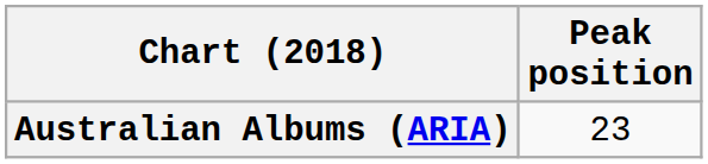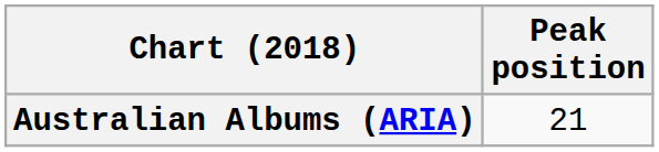 <table class="wikitable plainrowheaders" style="text-align:center">
 <tr>
 <th scope="col">Chart (2018)</th>
 <th scope="col">Peak<br> position</th>
 </tr>
 <tr>
 <th scope="row">Australian Albums (<a href='#'>ARIA</a>)</th>
-<td>23</td>
+<td>21</td>
 </tr>
 </table>
